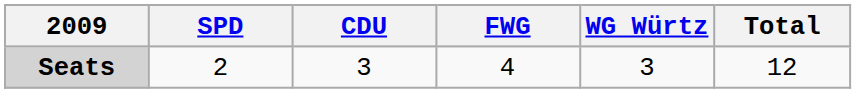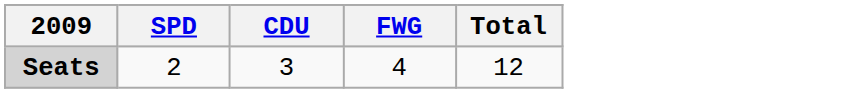 <table class="wikitable">
 <tr bgcolor="lightgrey">
 <th width="17%">2009</th>
 <th width="17%"><a href='#'>SPD</a></th>
 <th width="17%"><a href='#'>CDU</a></th>
 <th width="17%"><a href='#'>FWG</a></th>
-<th width="16%"><a href='#'>WG Würtz</a></th>
 <th width="16%"><strong>Total</strong></th>
 </tr>
 <tr style="text-align:center">
 <td bgcolor="lightgrey"><strong>Seats</strong></td>
 <td>2</td>
 <td>3</td>
 <td>4</td>
-<td>3</td>
 <td>12</td>
 </tr>
 </table>
